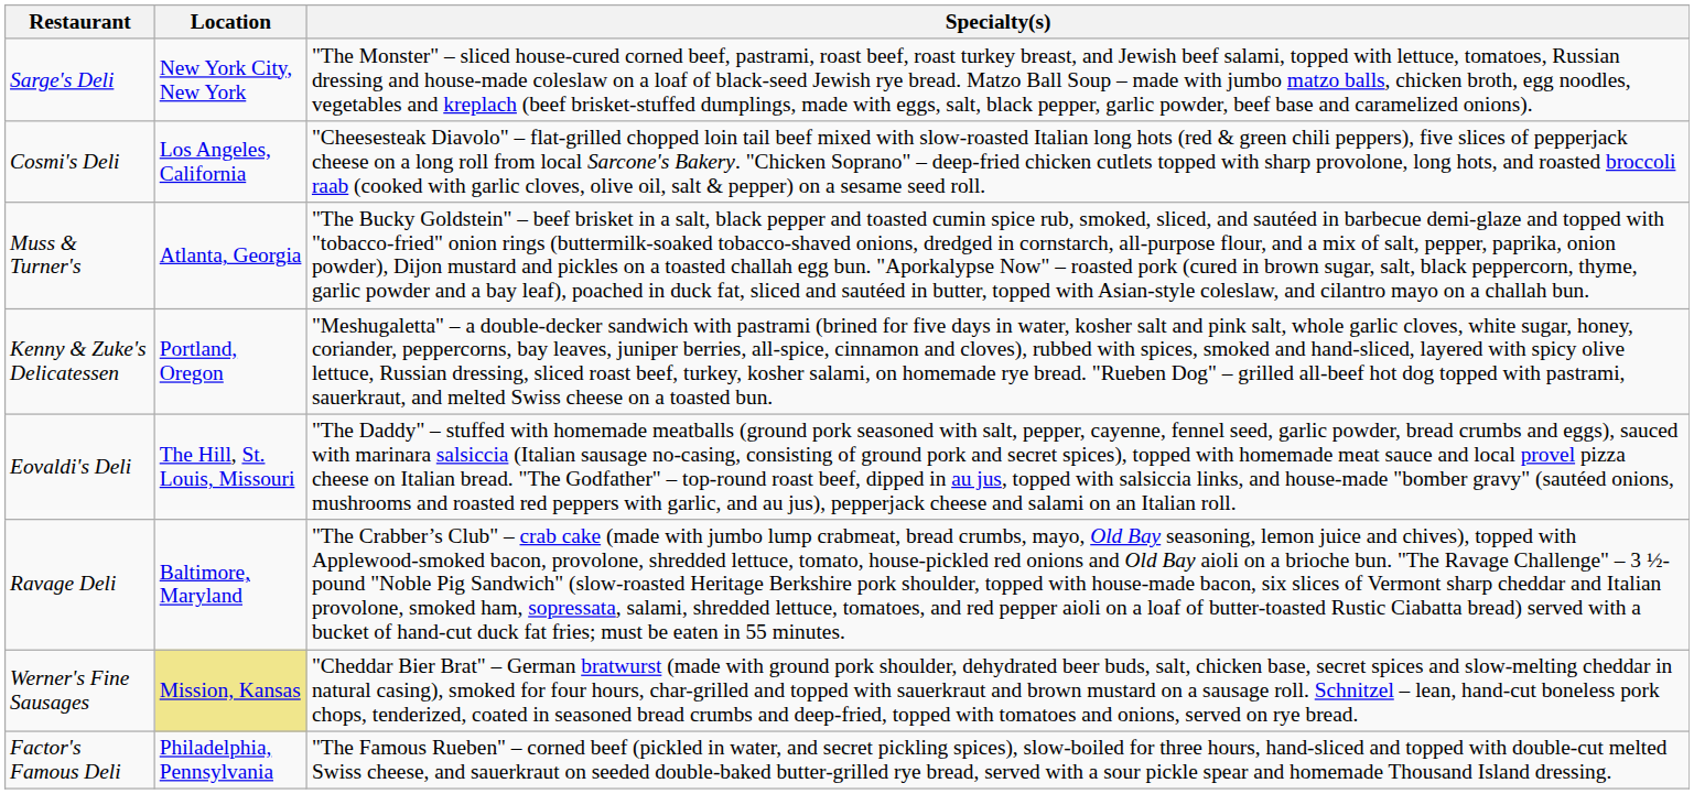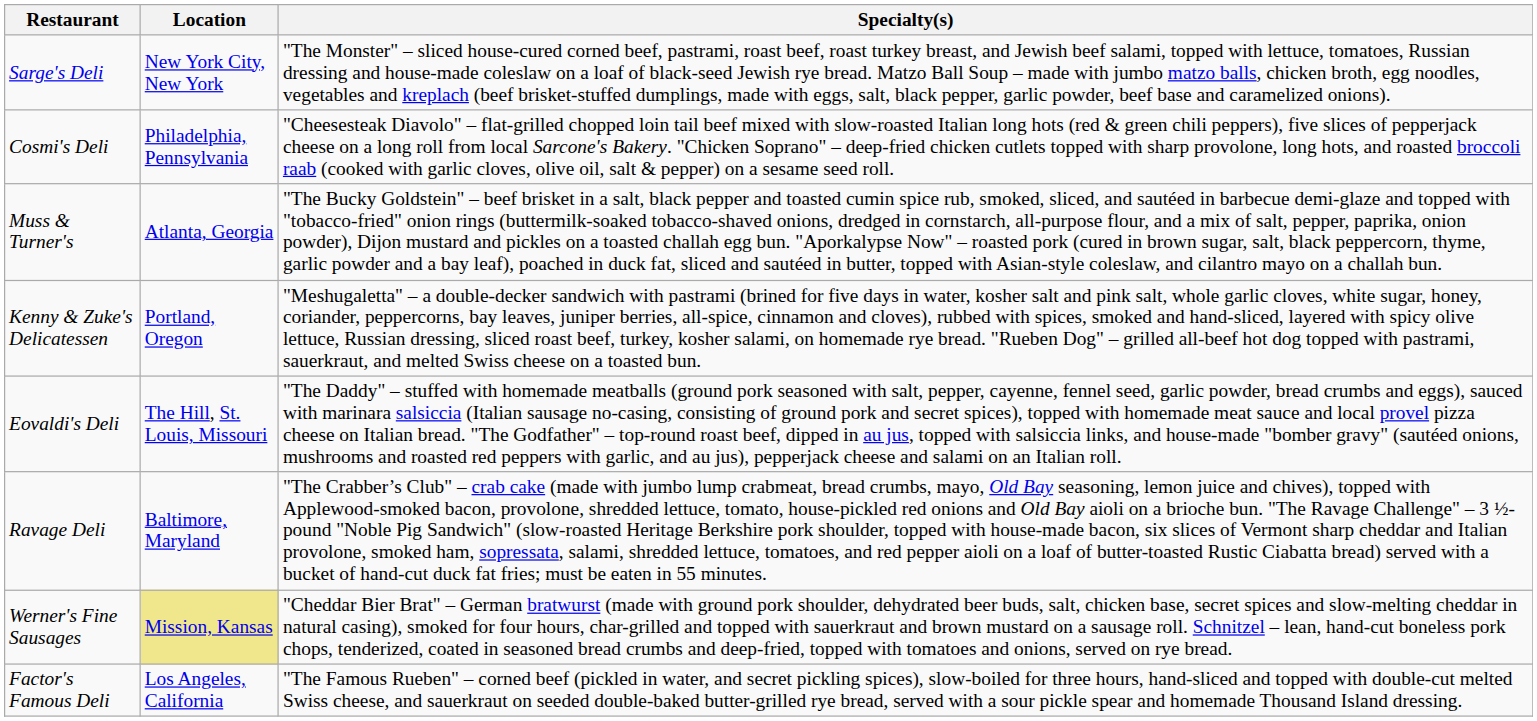 <table class="wikitable" style="width:100%;">
 <tr>
 <th>Restaurant</th>
 <th>Location</th>
 <th>Specialty(s)</th>
 </tr>
 <tr>
 <td><em><a href='#'>Sarge's Deli</a></em></td>
 <td><a href='#'>New York City, New York</a></td>
 <td>"The Monster" – sliced house-cured corned beef, pastrami, roast beef, roast turkey breast, and Jewish beef salami, topped with lettuce, tomatoes, Russian dressing and house-made coleslaw on a loaf of black-seed Jewish rye bread. Matzo Ball Soup – made with jumbo <a href='#'>matzo balls</a>, chicken broth, egg noodles, vegetables and <a href='#'>kreplach</a> (beef brisket-stuffed dumplings, made with eggs, salt, black pepper, garlic powder, beef base and caramelized onions).</td>
 </tr>
 <tr>
 <td><em>Cosmi's Deli</em></td>
-<td><a href='#'>Los Angeles, California</a></td>
+<td><a href='#'>Philadelphia, Pennsylvania</a></td>
 <td>"Cheesesteak Diavolo" – flat-grilled chopped loin tail beef mixed with slow-roasted Italian long hots (red & green chili peppers), five slices of pepperjack cheese on a long roll from local <em>Sarcone's Bakery</em>. "Chicken Soprano" – deep-fried chicken cutlets topped with sharp provolone, long hots, and roasted <a href='#'>broccoli raab</a> (cooked with garlic cloves, olive oil, salt & pepper) on a sesame seed roll.</td>
 </tr>
 <tr>
 <td><em>Muss & Turner's</em></td>
 <td><a href='#'>Atlanta, Georgia</a></td>
 <td>"The Bucky Goldstein" – beef brisket in a salt, black pepper and toasted cumin spice rub, smoked, sliced, and sautéed in barbecue demi-glaze and topped with "tobacco-fried" onion rings (buttermilk-soaked tobacco-shaved onions, dredged in cornstarch, all-purpose flour, and a mix of salt, pepper, paprika, onion powder), Dijon mustard and pickles on a toasted challah egg bun. "Aporkalypse Now" – roasted pork (cured in brown sugar, salt, black peppercorn, thyme, garlic powder and a bay leaf), poached in duck fat, sliced and sautéed in butter, topped with Asian-style coleslaw, and cilantro mayo on a challah bun.</td>
 </tr>
 <tr>
 <td><em>Kenny & Zuke's Delicatessen</em></td>
 <td><a href='#'>Portland, Oregon</a></td>
 <td>"Meshugaletta" – a double-decker sandwich with pastrami (brined for five days in water, kosher salt and pink salt, whole garlic cloves, white sugar, honey, coriander, peppercorns, bay leaves, juniper berries, all-spice, cinnamon and cloves), rubbed with spices, smoked and hand-sliced, layered with spicy olive lettuce, Russian dressing, sliced roast beef, turkey, kosher salami, on homemade rye bread. "Rueben Dog" – grilled all-beef hot dog topped with pastrami, sauerkraut, and melted Swiss cheese on a toasted bun.</td>
 </tr>
 <tr>
 <td><em>Eovaldi's Deli</em></td>
 <td><a href='#'>The Hill</a>, <a href='#'>St. Louis, Missouri</a></td>
 <td>"The Daddy" – stuffed with homemade meatballs (ground pork seasoned with salt, pepper, cayenne, fennel seed, garlic powder, bread crumbs and eggs), sauced with marinara <a href='#'>salsiccia</a> (Italian sausage no-casing, consisting of ground pork and secret spices), topped with homemade meat sauce and local <a href='#'>provel</a> pizza cheese on Italian bread. "The Godfather" – top-round roast beef, dipped in <a href='#'>au jus</a>, topped with salsiccia links, and house-made "bomber gravy" (sautéed onions, mushrooms and roasted red peppers with garlic, and au jus), pepperjack cheese and salami on an Italian roll.</td>
 </tr>
 <tr>
 <td><em>Ravage Deli</em></td>
 <td><a href='#'>Baltimore, Maryland</a></td>
 <td>"The Crabber’s Club" – <a href='#'>crab cake</a> (made with jumbo lump crabmeat, bread crumbs, mayo, <em><a href='#'>Old Bay</a></em> seasoning, lemon juice and chives), topped with Applewood-smoked bacon, provolone, shredded lettuce, tomato, house-pickled red onions and <em>Old Bay</em> aioli on a brioche bun. "The Ravage Challenge" – 3 ½-pound "Noble Pig Sandwich" (slow-roasted Heritage Berkshire pork shoulder, topped with house-made bacon, six slices of Vermont sharp cheddar and Italian provolone, smoked ham, <a href='#'>sopressata</a>,  salami,  shredded lettuce, tomatoes, and red pepper aioli on a loaf of butter-toasted Rustic Ciabatta bread) served with a bucket of hand-cut duck fat fries; must be eaten in 55 minutes.</td>
 </tr>
 <tr>
 <td><em>Werner's Fine Sausages</em></td>
 <td style="background: khaki;"><a href='#'>Mission, Kansas</a></td>
 <td>"Cheddar Bier Brat" – German <a href='#'>bratwurst</a> (made with ground pork shoulder, dehydrated beer buds, salt, chicken base, secret spices and slow-melting cheddar in natural casing), smoked for four hours, char-grilled and topped with sauerkraut and brown mustard on a sausage roll. <a href='#'>Schnitzel</a> – lean, hand-cut boneless pork chops, tenderized, coated in seasoned bread crumbs and deep-fried, topped with tomatoes and onions, served on rye bread.</td>
 </tr>
 <tr>
 <td><em>Factor's Famous Deli</em></td>
-<td><a href='#'>Philadelphia, Pennsylvania</a></td>
+<td><a href='#'>Los Angeles, California</a></td>
 <td>"The Famous Rueben" – corned beef (pickled in water, and secret pickling spices), slow-boiled for three hours, hand-sliced and topped with double-cut melted Swiss cheese, and sauerkraut on seeded double-baked butter-grilled rye bread, served with a sour pickle spear and homemade Thousand Island dressing.</td>
 </tr>
 </table>
